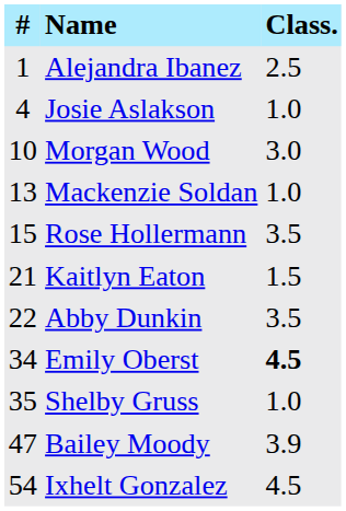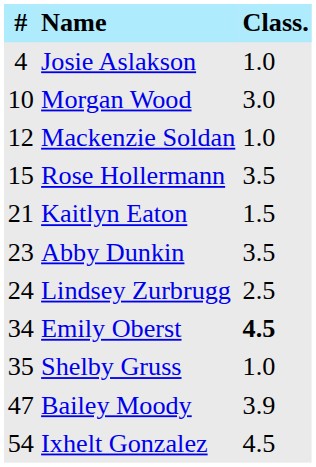 <table border=0 cellpadding=2 cellspacing=0  |- bgcolor=#EAEAEB style="text-align:center; font-size:90%;">
 <tr bgcolor=#ADEBFD>
 <th>#</th>
 <th align=left>Name</th>
 <th align=left>Class.</th>
-</tr>
-<tr>
-<td>1</td>
-<td align=left><a href='#'>Alejandra Ibanez</a></td>
-<td align=left>2.5</td>
 </tr>
 <tr>
 <td>4</td>
 <td align=left><a href='#'>Josie Aslakson</a></td>
 <td align=left>1.0</td>
 </tr>
 <tr>
 <td>10</td>
 <td align=left><a href='#'>Morgan Wood</a></td>
 <td align=left>3.0</td>
 </tr>
 <tr>
-<td>13</td>
+<td>12</td>
 <td align=left><a href='#'>Mackenzie Soldan</a></td>
 <td align=left>1.0</td>
 </tr>
 <tr>
 <td>15</td>
 <td align=left><a href='#'>Rose Hollermann</a></td>
 <td align=left>3.5</td>
 </tr>
 <tr>
 <td>21</td>
 <td align=left><a href='#'>Kaitlyn Eaton</a></td>
 <td align=left>1.5</td>
 </tr>
 <tr>
-<td>22</td>
+<td>23</td>
 <td align=left><a href='#'>Abby Dunkin</a></td>
 <td align=left>3.5</td>
+</tr>
+<tr>
+<td>24</td>
+<td align=left><a href='#'>Lindsey Zurbrugg</a></td>
+<td align=left>2.5</td>
 </tr>
 <tr>
 <td>34</td>
 <td align=left><a href='#'>Emily Oberst</a></td>
 <td align=left><strong>4.5</strong></td>
 </tr>
 <tr>
 <td>35</td>
 <td align=left><a href='#'>Shelby Gruss</a></td>
 <td align=left>1.0</td>
 </tr>
 <tr>
 <td>47</td>
 <td align=left><a href='#'>Bailey Moody</a></td>
 <td align=left>3.9</td>
 </tr>
 <tr>
 <td>54</td>
 <td align=left><a href='#'>Ixhelt Gonzalez</a></td>
 <td align=left>4.5</td>
 </tr>
 </table>
